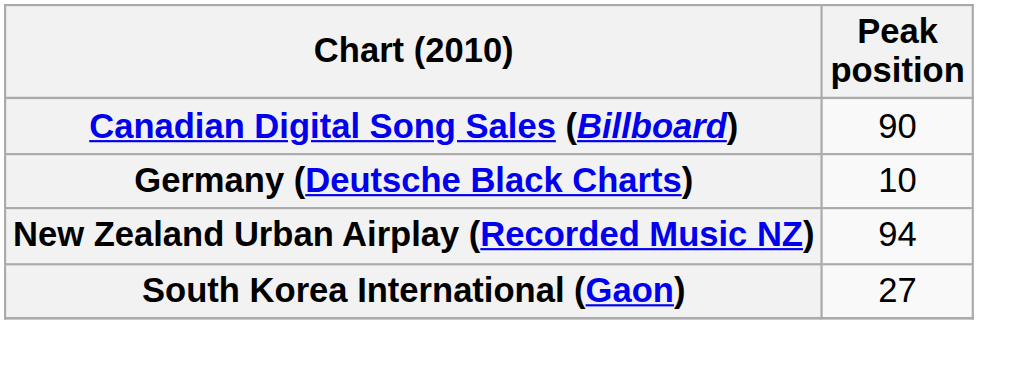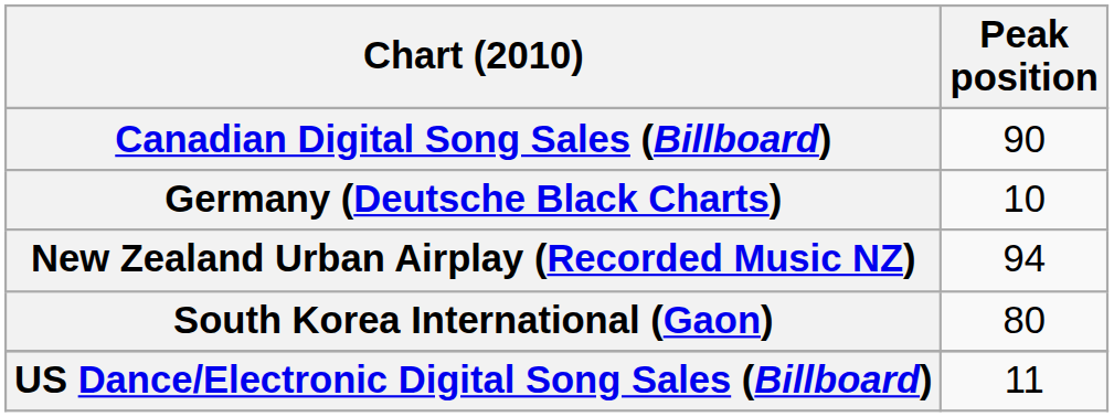 <table class="wikitable sortable plainrowheaders" style="text-align:center">
 <tr>
 <th scope="col">Chart (2010)</th>
 <th scope="col">Peak<br>position</th>
 </tr>
 <tr>
 </tr>
 <tr>
 <th scope="row"><a href='#'>Canadian Digital Song Sales</a> (<em><a href='#'>Billboard</a></em>)</th>
 <td style="text-align:center;">90</td>
 </tr>
 <tr>
 <th scope="row">Germany (<a href='#'>Deutsche Black Charts</a>)</th>
 <td style="text-align:center;">10</td>
 </tr>
 <tr>
 <th scope="row">New Zealand Urban Airplay (<a href='#'>Recorded Music NZ</a>)</th>
 <td style="text-align:center;">94</td>
 </tr>
 <tr>
 <th scope="row">South Korea International (<a href='#'>Gaon</a>)</th>
-<td style="text-align:center;">27</td>
+<td style="text-align:center;">80</td>
 </tr>
 <tr>
 </tr>
 <tr>
 </tr>
+<tr>
+<th scope="row">US <a href='#'>Dance/Electronic Digital Song Sales</a> (<em><a href='#'>Billboard</a></em>)</th>
+<td style="text-align:center;">11</td>
+</tr>
 </table>
